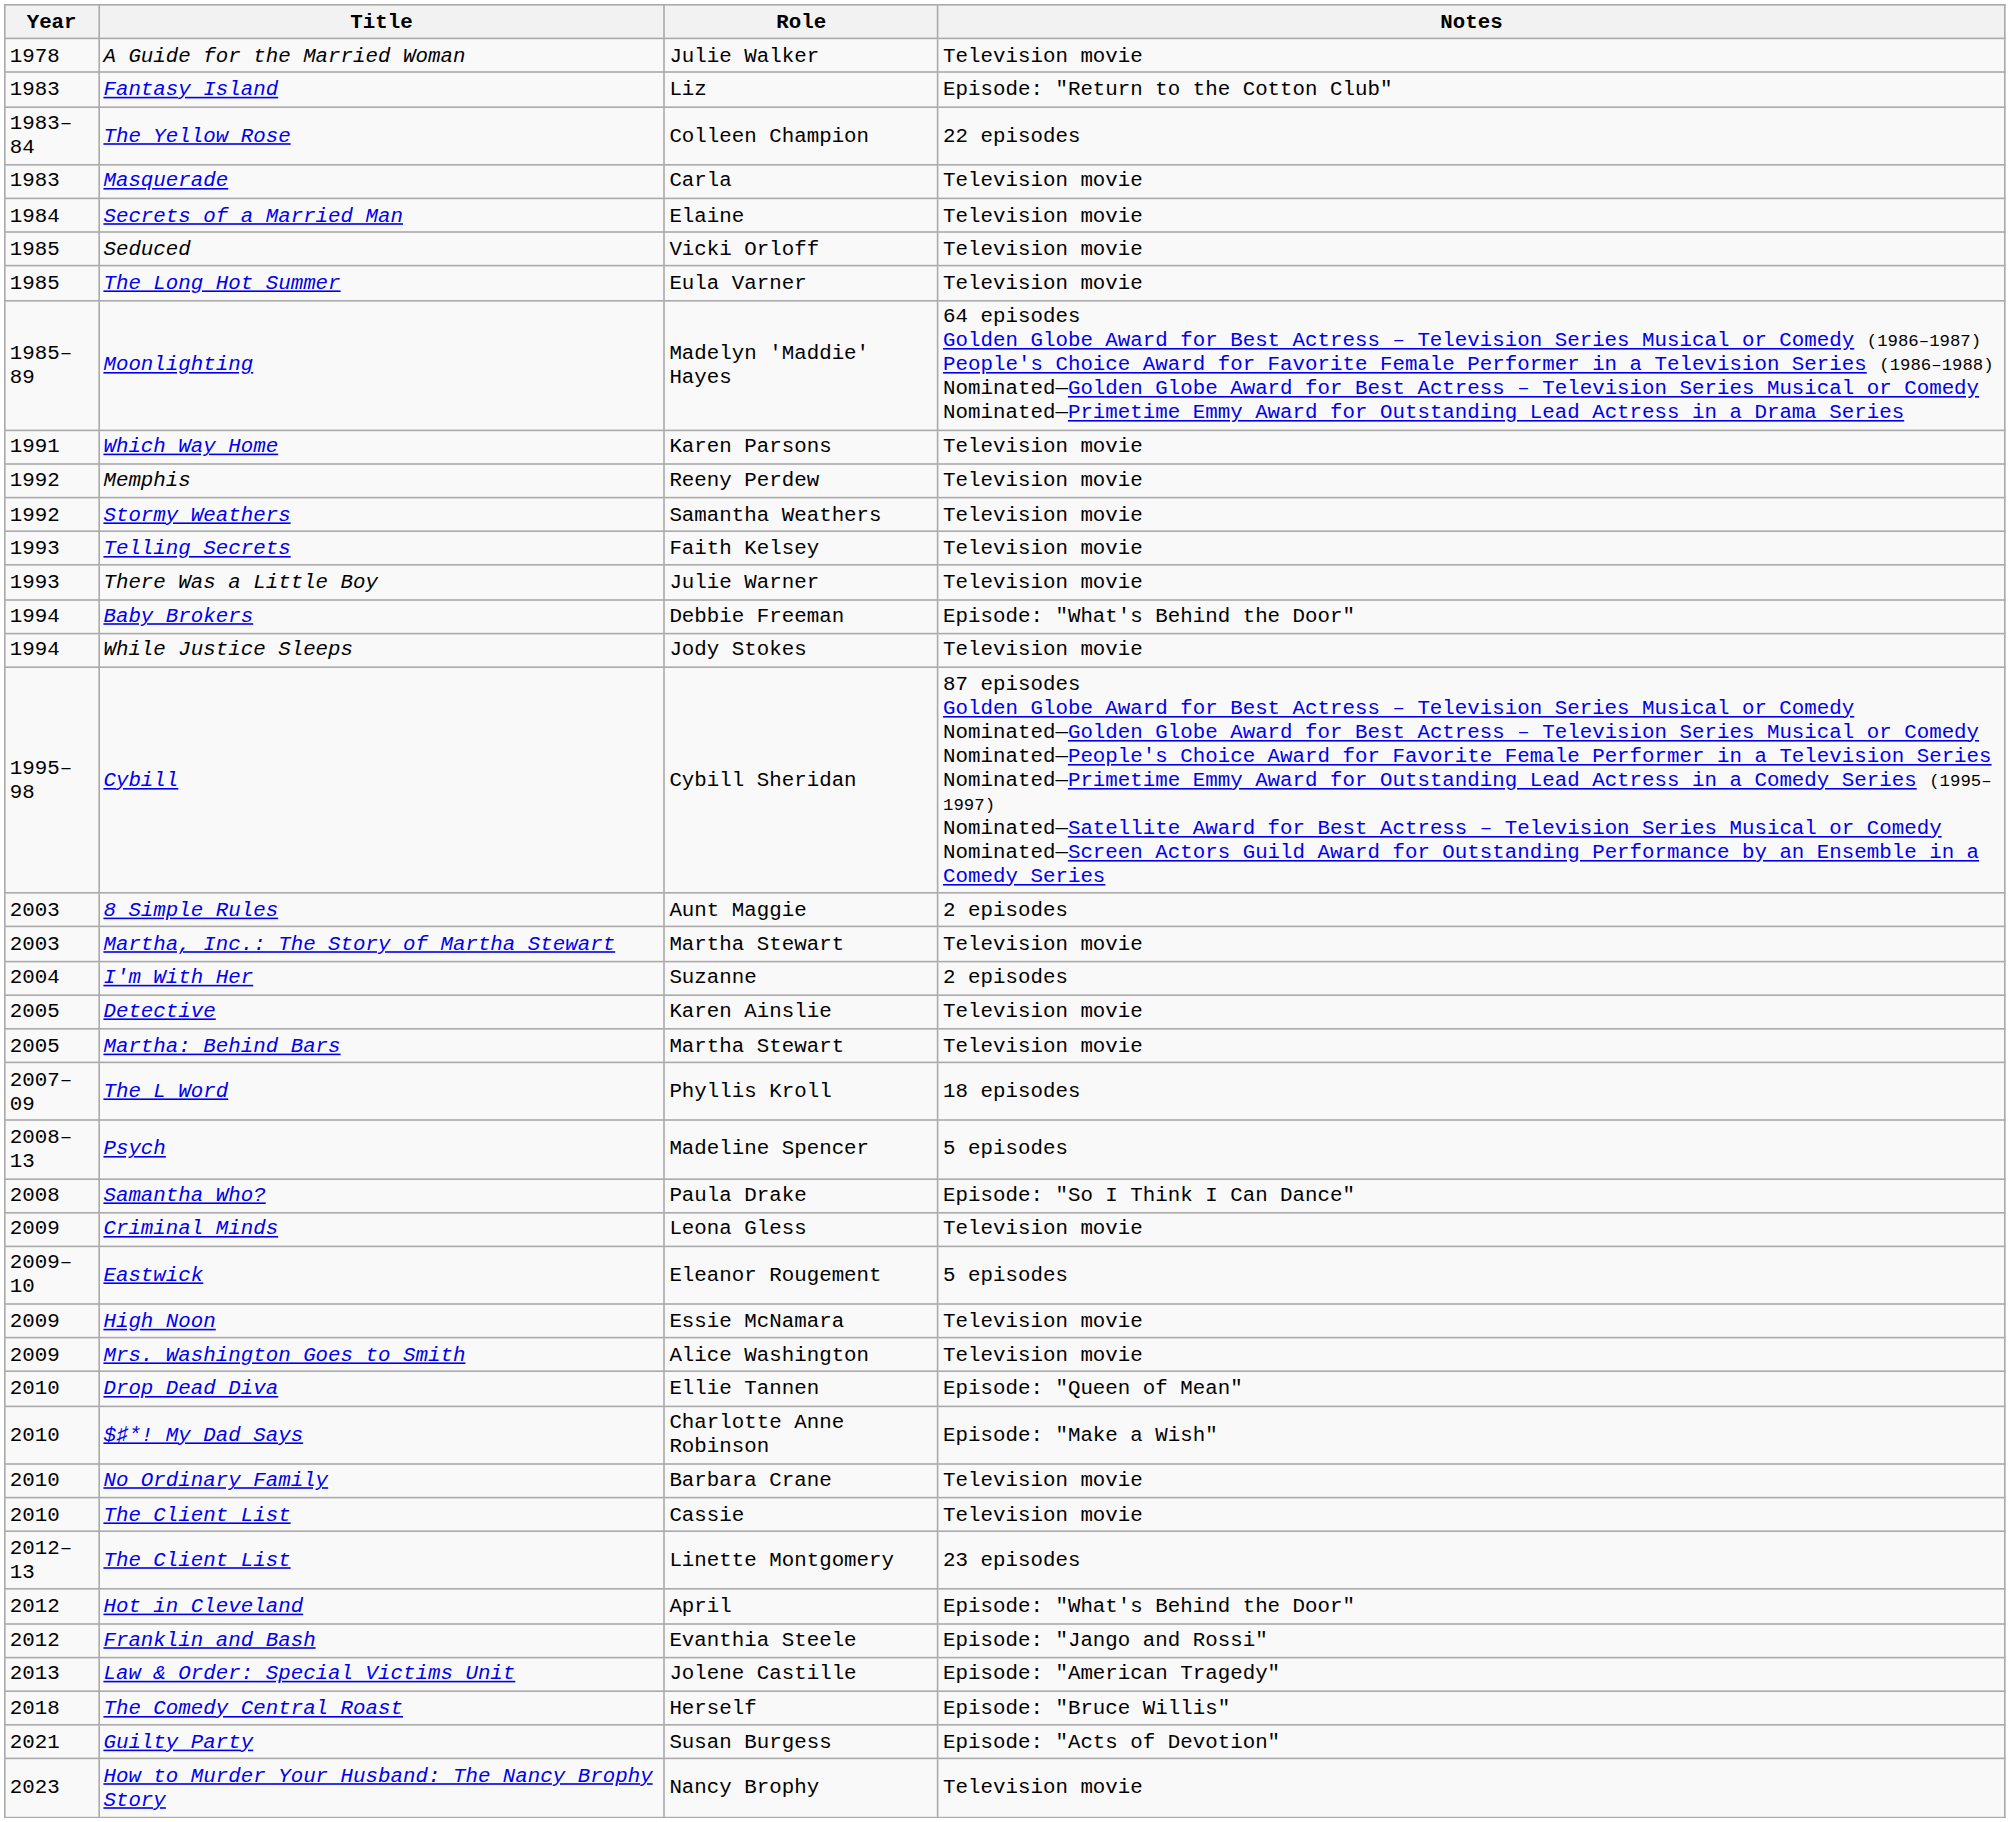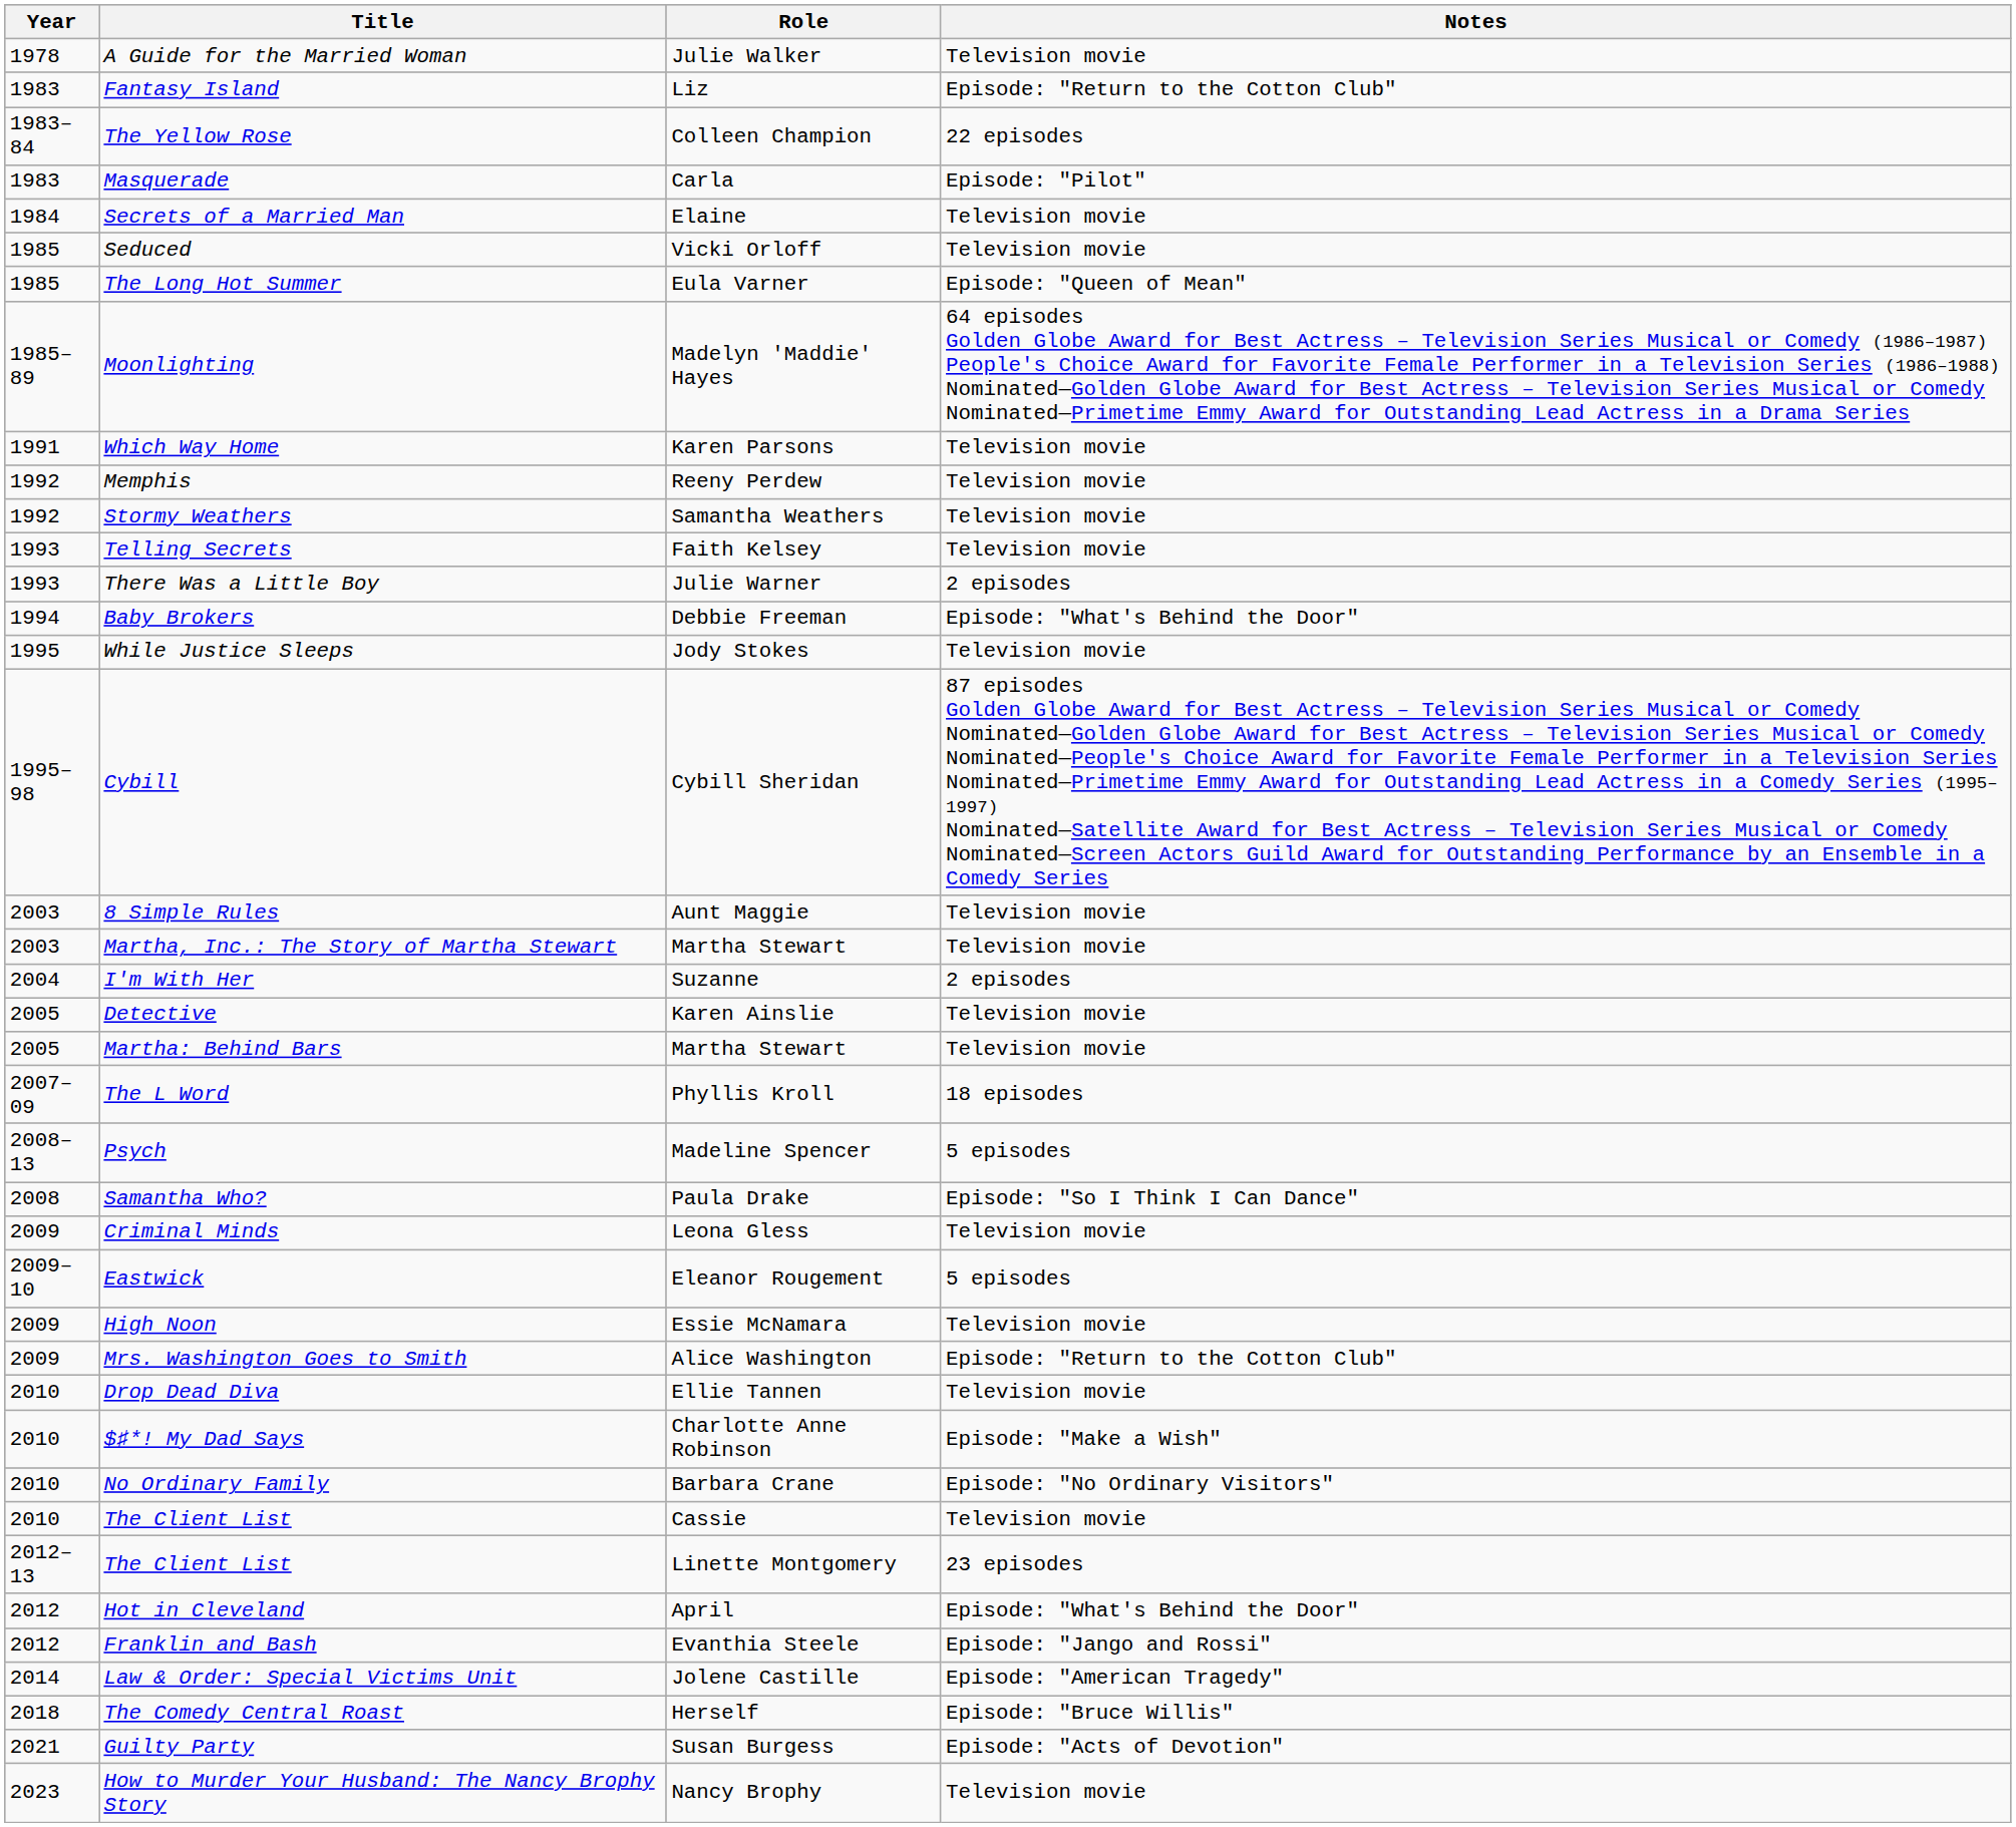 <table class="wikitable sortable">
 <tr>
 <th>Year</th>
 <th>Title</th>
 <th>Role</th>
 <th class="unsortable">Notes</th>
 </tr>
 <tr>
 <td>1978</td>
 <td><em>A Guide for the Married Woman</em></td>
 <td>Julie Walker</td>
 <td>Television movie</td>
 </tr>
 <tr>
 <td>1983</td>
 <td><em><a href='#'>Fantasy Island</a></em></td>
 <td>Liz</td>
 <td>Episode: "Return to the Cotton Club"</td>
 </tr>
 <tr>
 <td>1983–84</td>
 <td><em><a href='#'>The Yellow Rose</a></em></td>
 <td>Colleen Champion</td>
 <td>22 episodes</td>
 </tr>
 <tr>
 <td>1983</td>
 <td><em><a href='#'>Masquerade</a></em></td>
 <td>Carla</td>
-<td>Television movie</td>
+<td>Episode: "Pilot"</td>
 </tr>
 <tr>
 <td>1984</td>
 <td><em><a href='#'>Secrets of a Married Man</a></em></td>
 <td>Elaine</td>
 <td>Television movie</td>
 </tr>
 <tr>
 <td>1985</td>
 <td><em>Seduced</em></td>
 <td>Vicki Orloff</td>
 <td>Television movie</td>
 </tr>
 <tr>
 <td>1985</td>
 <td><em><a href='#'>The Long Hot Summer</a></em></td>
 <td>Eula Varner</td>
-<td>Television movie</td>
+<td>Episode: "Queen of Mean"</td>
 </tr>
 <tr>
 <td>1985–89</td>
 <td><em><a href='#'>Moonlighting</a></em></td>
 <td>Madelyn 'Maddie' Hayes</td>
 <td>64 episodes<br><a href='#'>Golden Globe Award for Best Actress – Television Series Musical or Comedy</a> <small>(1986–1987)</small><br><a href='#'>People's Choice Award for Favorite Female Performer in a Television Series</a> <small>(1986–1988)</small><br>Nominated—<a href='#'>Golden Globe Award for Best Actress – Television Series Musical or Comedy</a><br>Nominated—<a href='#'>Primetime Emmy Award for Outstanding Lead Actress in a Drama Series</a></td>
 </tr>
 <tr>
 <td>1991</td>
 <td><em><a href='#'>Which Way Home</a></em></td>
 <td>Karen Parsons</td>
 <td>Television movie</td>
 </tr>
 <tr>
 <td>1992</td>
 <td><em>Memphis</em></td>
 <td>Reeny Perdew</td>
 <td>Television movie</td>
 </tr>
 <tr>
 <td>1992</td>
 <td><em><a href='#'>Stormy Weathers</a></em></td>
 <td>Samantha Weathers</td>
 <td>Television movie</td>
 </tr>
 <tr>
 <td>1993</td>
 <td><em><a href='#'>Telling Secrets</a></em></td>
 <td>Faith Kelsey</td>
 <td>Television movie</td>
 </tr>
 <tr>
 <td>1993</td>
 <td><em>There Was a Little Boy</em></td>
 <td>Julie Warner</td>
-<td>Television movie</td>
+<td>2 episodes</td>
 </tr>
 <tr>
 <td>1994</td>
 <td><em><a href='#'>Baby Brokers</a></em></td>
 <td>Debbie Freeman</td>
 <td>Episode: "What's Behind the Door"</td>
 </tr>
 <tr>
-<td>1994</td>
+<td>1995</td>
 <td><em>While Justice Sleeps</em></td>
 <td>Jody Stokes</td>
 <td>Television movie</td>
 </tr>
 <tr>
 <td>1995–98</td>
 <td><em><a href='#'>Cybill</a></em></td>
 <td>Cybill Sheridan</td>
 <td>87 episodes<br><a href='#'>Golden Globe Award for Best Actress – Television Series Musical or Comedy</a><br>Nominated—<a href='#'>Golden Globe Award for Best Actress – Television Series Musical or Comedy</a><br>Nominated—<a href='#'>People's Choice Award for Favorite Female Performer in a Television Series</a><br>Nominated—<a href='#'>Primetime Emmy Award for Outstanding Lead Actress in a Comedy Series</a> <small>(1995–1997)</small><br>Nominated—<a href='#'>Satellite Award for Best Actress – Television Series Musical or Comedy</a><br>Nominated—<a href='#'>Screen Actors Guild Award for Outstanding Performance by an Ensemble in a Comedy Series</a></td>
 </tr>
 <tr>
 <td>2003</td>
 <td><em><a href='#'>8 Simple Rules</a></em></td>
 <td>Aunt Maggie</td>
-<td>2 episodes</td>
+<td>Television movie</td>
 </tr>
 <tr>
 <td>2003</td>
 <td><em><a href='#'>Martha, Inc.: The Story of Martha Stewart</a></em></td>
 <td>Martha Stewart</td>
 <td>Television movie</td>
 </tr>
 <tr>
 <td>2004</td>
 <td><em><a href='#'>I'm With Her</a></em></td>
 <td>Suzanne</td>
 <td>2 episodes</td>
 </tr>
 <tr>
 <td>2005</td>
 <td><em><a href='#'>Detective</a></em></td>
 <td>Karen Ainslie</td>
 <td>Television movie</td>
 </tr>
 <tr>
 <td>2005</td>
 <td><em><a href='#'>Martha: Behind Bars</a></em></td>
 <td>Martha Stewart</td>
 <td>Television movie</td>
 </tr>
 <tr>
 <td>2007–09</td>
 <td><em><a href='#'>The L Word</a></em></td>
 <td>Phyllis Kroll</td>
 <td>18 episodes</td>
 </tr>
 <tr>
 <td>2008–13</td>
 <td><em><a href='#'>Psych</a></em></td>
 <td>Madeline Spencer</td>
 <td>5 episodes</td>
 </tr>
 <tr>
 <td>2008</td>
 <td><em><a href='#'>Samantha Who?</a></em></td>
 <td>Paula Drake</td>
 <td>Episode: "So I Think I Can Dance"</td>
 </tr>
 <tr>
 <td>2009</td>
 <td><em><a href='#'>Criminal Minds</a></em></td>
 <td>Leona Gless</td>
 <td>Television movie</td>
 </tr>
 <tr>
 <td>2009–10</td>
 <td><em><a href='#'>Eastwick</a></em></td>
 <td>Eleanor Rougement</td>
 <td>5 episodes</td>
 </tr>
 <tr>
 <td>2009</td>
 <td><em><a href='#'>High Noon</a></em></td>
 <td>Essie McNamara</td>
 <td>Television movie</td>
 </tr>
 <tr>
 <td>2009</td>
 <td><em><a href='#'>Mrs. Washington Goes to Smith</a></em></td>
 <td>Alice Washington</td>
-<td>Television movie</td>
+<td>Episode: "Return to the Cotton Club"</td>
 </tr>
 <tr>
 <td>2010</td>
 <td><em><a href='#'>Drop Dead Diva</a></em></td>
 <td>Ellie Tannen</td>
-<td>Episode: "Queen of Mean"</td>
+<td>Television movie</td>
 </tr>
 <tr>
 <td>2010</td>
 <td><em><a href='#'>$♯*! My Dad Says</a></em></td>
 <td>Charlotte Anne Robinson</td>
 <td>Episode: "Make a Wish"</td>
 </tr>
 <tr>
 <td>2010</td>
 <td><em><a href='#'>No Ordinary Family</a></em></td>
 <td>Barbara Crane</td>
-<td>Television movie</td>
+<td>Episode: "No Ordinary Visitors"</td>
 </tr>
 <tr>
 <td>2010</td>
 <td><em><a href='#'>The Client List</a></em></td>
 <td>Cassie</td>
 <td>Television movie</td>
 </tr>
 <tr>
 <td>2012–13</td>
 <td><em><a href='#'>The Client List</a></em></td>
 <td>Linette Montgomery</td>
 <td>23 episodes</td>
 </tr>
 <tr>
 <td>2012</td>
 <td><em><a href='#'>Hot in Cleveland</a></em></td>
 <td>April</td>
 <td>Episode: "What's Behind the Door"</td>
 </tr>
 <tr>
 <td>2012</td>
 <td><em><a href='#'>Franklin and Bash</a></em></td>
 <td>Evanthia Steele</td>
 <td>Episode: "Jango and Rossi"</td>
 </tr>
 <tr>
-<td>2013</td>
+<td>2014</td>
 <td><em><a href='#'>Law & Order: Special Victims Unit</a></em></td>
 <td>Jolene Castille</td>
 <td>Episode: "American Tragedy"</td>
 </tr>
 <tr>
 <td>2018</td>
 <td><em><a href='#'>The Comedy Central Roast</a></em></td>
 <td>Herself</td>
 <td>Episode: "Bruce Willis"</td>
 </tr>
 <tr>
 <td>2021</td>
 <td><em><a href='#'>Guilty Party</a></em></td>
 <td>Susan Burgess</td>
 <td>Episode: "Acts of Devotion"</td>
 </tr>
 <tr>
 <td>2023</td>
 <td><em><a href='#'>How to Murder Your Husband: The Nancy Brophy Story</a></em></td>
 <td>Nancy Brophy</td>
 <td>Television movie</td>
 </tr>
 </table>
